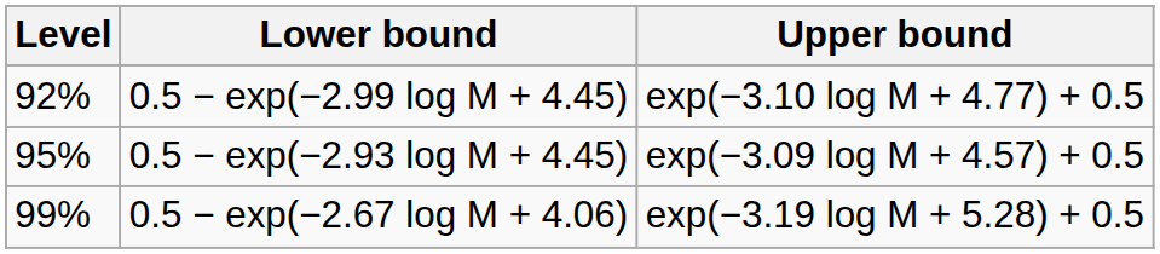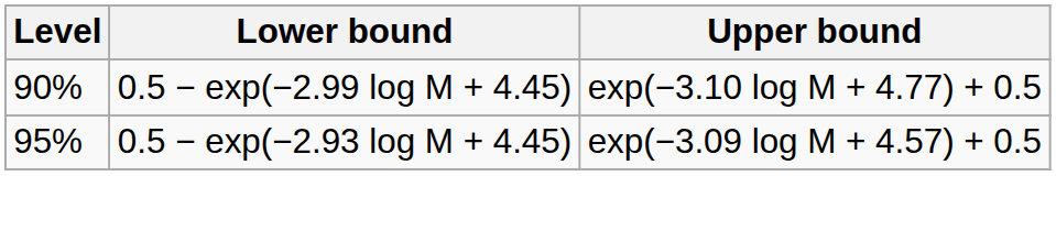 <table class="wikitable">
 <tr>
 <th>Level</th>
 <th>Lower bound</th>
 <th>Upper bound</th>
 </tr>
 <tr>
-<td>92%</td>
+<td>90%</td>
 <td>0.5 − exp(−2.99 log M + 4.45)</td>
 <td>exp(−3.10 log M + 4.77) + 0.5</td>
 </tr>
 <tr>
 <td>95%</td>
 <td>0.5 − exp(−2.93 log M + 4.45)</td>
 <td>exp(−3.09 log M + 4.57) + 0.5</td>
 </tr>
-<tr>
-<td>99%</td>
-<td>0.5 − exp(−2.67 log M + 4.06)</td>
-<td>exp(−3.19 log M + 5.28) + 0.5</td>
-</tr>
 </table>
